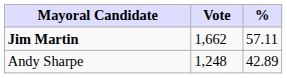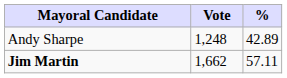 <table class="wikitable">
 <tr>
 <th style="background:#ddf; width:200px;">Mayoral Candidate</th>
 <th style="background:#ddf; width:50px;">Vote</th>
 <th style="background:#ddf; width:30px;">%</th>
 </tr>
 <tr>
+<td>Andy Sharpe</td>
+<td>1,248</td>
+<td>42.89</td>
+</tr>
+<tr>
 <td><strong>Jim Martin</strong></td>
 <td>1,662</td>
 <td>57.11</td>
 </tr>
-<tr>
-<td>Andy Sharpe</td>
-<td>1,248</td>
-<td>42.89</td>
-</tr>
 </table>
